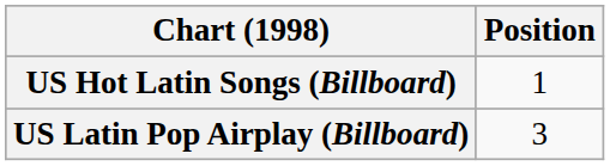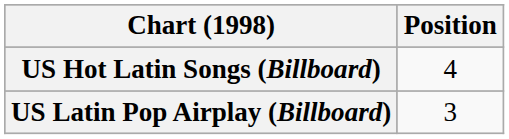 <table class="wikitable plainrowheaders " style="text-align:center;">
 <tr>
 <th scope="col">Chart (1998)</th>
 <th scope="col">Position</th>
 </tr>
 <tr>
 <th scope="row">US Hot Latin Songs (<em>Billboard</em>)</th>
-<td>1</td>
+<td>4</td>
 </tr>
 <tr>
 <th scope="row">US Latin Pop Airplay (<em>Billboard</em>)</th>
 <td>3</td>
 </tr>
 </table>
